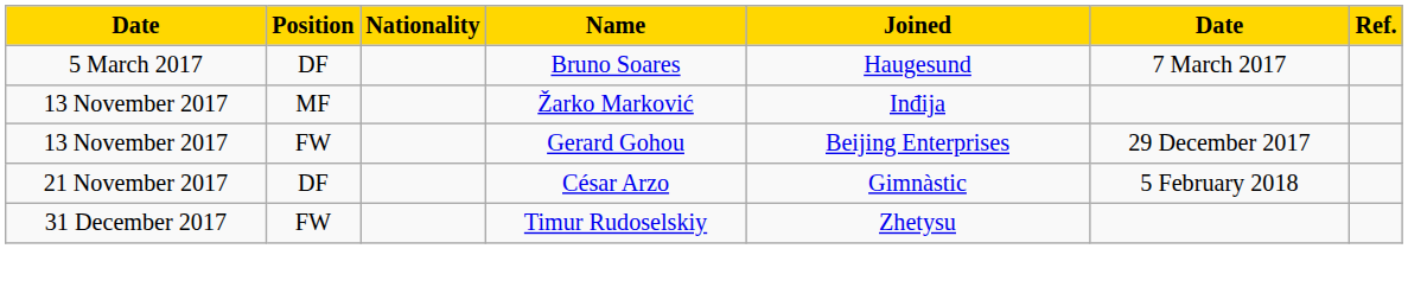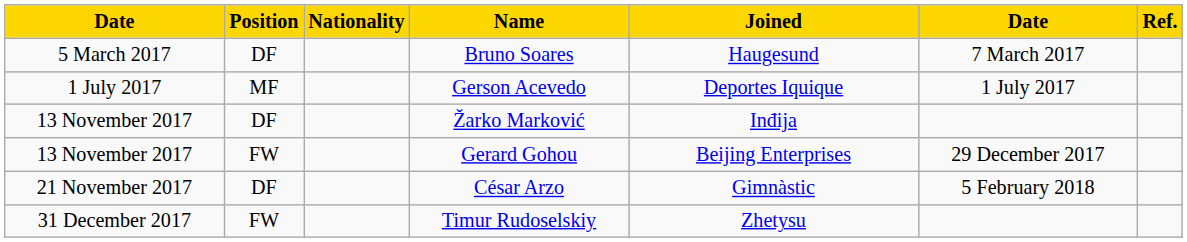 <table class="wikitable"  style="text-align:center; font-size:90%; ">
 <tr>
 <th style="background:#FFD700; color:#000000; width:150px;">Date</th>
 <th style="background:#FFD700; color:#000000; width:50px;">Position</th>
 <th style="background:#FFD700; color:#000000; width:50px;">Nationality</th>
 <th style="background:#FFD700; color:#000000; width:150px;">Name</th>
 <th style="background:#FFD700; color:#000000; width:200px;">Joined</th>
 <th style="background:#FFD700; color:#000000; width:150px;">Date</th>
 <th style="background:#FFD700; color:#000000; width:25px;">Ref.</th>
 </tr>
 <tr>
 <td>5 March 2017</td>
 <td>DF</td>
 <td></td>
 <td><a href='#'>Bruno Soares</a></td>
 <td><a href='#'>Haugesund</a></td>
 <td>7 March 2017</td>
 <td></td>
 </tr>
 <tr>
+<td>1 July 2017</td>
+<td>MF</td>
+<td></td>
+<td><a href='#'>Gerson Acevedo</a></td>
+<td><a href='#'>Deportes Iquique</a></td>
+<td>1 July 2017</td>
+<td></td>
+</tr>
+<tr>
 <td>13 November 2017</td>
-<td>MF</td>
+<td>DF</td>
 <td></td>
 <td><a href='#'>Žarko Marković</a></td>
 <td><a href='#'>Inđija</a></td>
 <td></td>
 <td></td>
 </tr>
 <tr>
 <td>13 November 2017</td>
 <td>FW</td>
 <td></td>
 <td><a href='#'>Gerard Gohou</a></td>
 <td><a href='#'>Beijing Enterprises</a></td>
 <td>29 December 2017</td>
 <td></td>
 </tr>
 <tr>
 <td>21 November 2017</td>
 <td>DF</td>
 <td></td>
 <td><a href='#'>César Arzo</a></td>
 <td><a href='#'>Gimnàstic</a></td>
 <td>5 February 2018</td>
 <td></td>
 </tr>
 <tr>
 <td>31 December 2017</td>
 <td>FW</td>
 <td></td>
 <td><a href='#'>Timur Rudoselskiy</a></td>
 <td><a href='#'>Zhetysu</a></td>
 <td></td>
 <td></td>
 </tr>
 </table>
